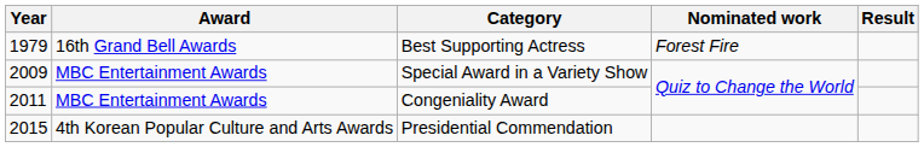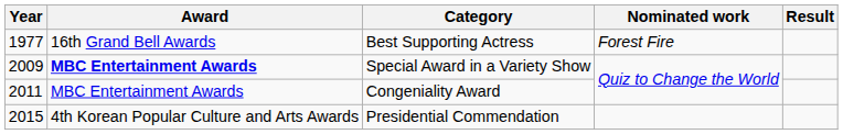 <table class="wikitable">
 <tr>
 <th>Year</th>
 <th>Award</th>
 <th>Category</th>
 <th>Nominated work</th>
 <th>Result</th>
 </tr>
 <tr>
-<td>1979</td>
+<td>1977</td>
 <td>16th <a href='#'>Grand Bell Awards</a></td>
 <td>Best Supporting Actress</td>
 <td><em>Forest Fire</em></td>
 <td></td>
 </tr>
 <tr>
 <td>2009</td>
-<td><a href='#'>MBC Entertainment Awards</a></td>
+<td><strong><a href='#'>MBC Entertainment Awards</a></strong></td>
 <td>Special Award in a Variety Show</td>
 <td rowspan=2><em><a href='#'>Quiz to Change the World</a></em></td>
 <td></td>
 </tr>
 <tr>
 <td>2011</td>
 <td><a href='#'>MBC Entertainment Awards</a></td>
 <td>Congeniality Award</td>
 <td></td>
 </tr>
 <tr>
 <td>2015</td>
 <td>4th Korean Popular Culture and Arts Awards</td>
 <td>Presidential Commendation</td>
 <td></td>
 <td></td>
 </tr>
 </table>
